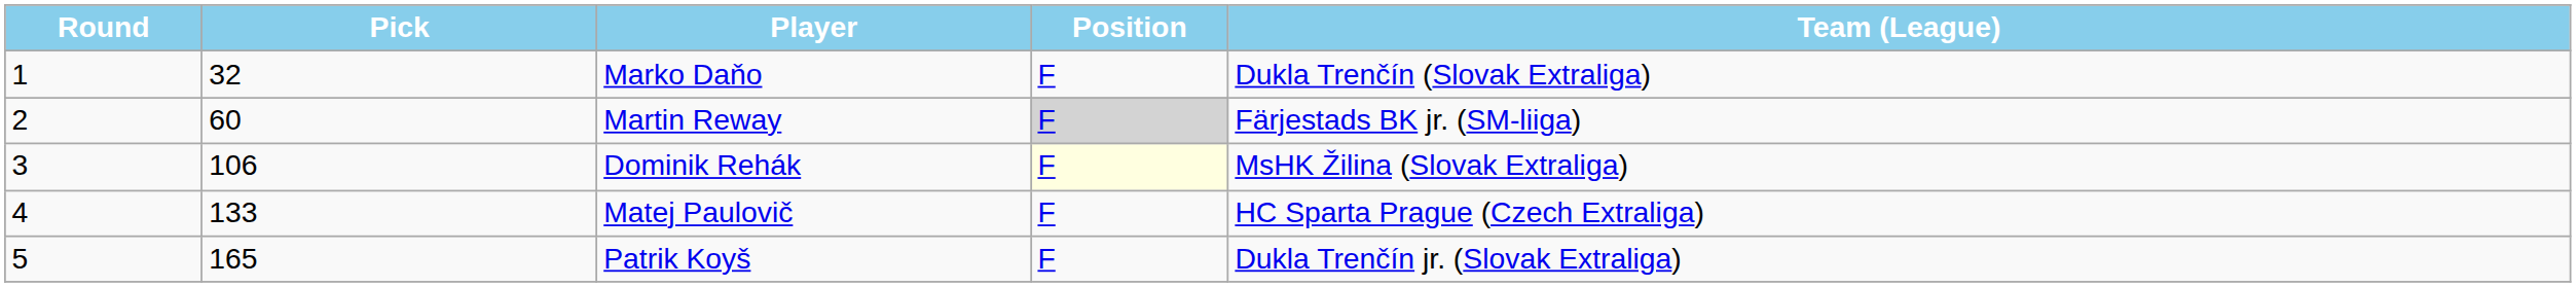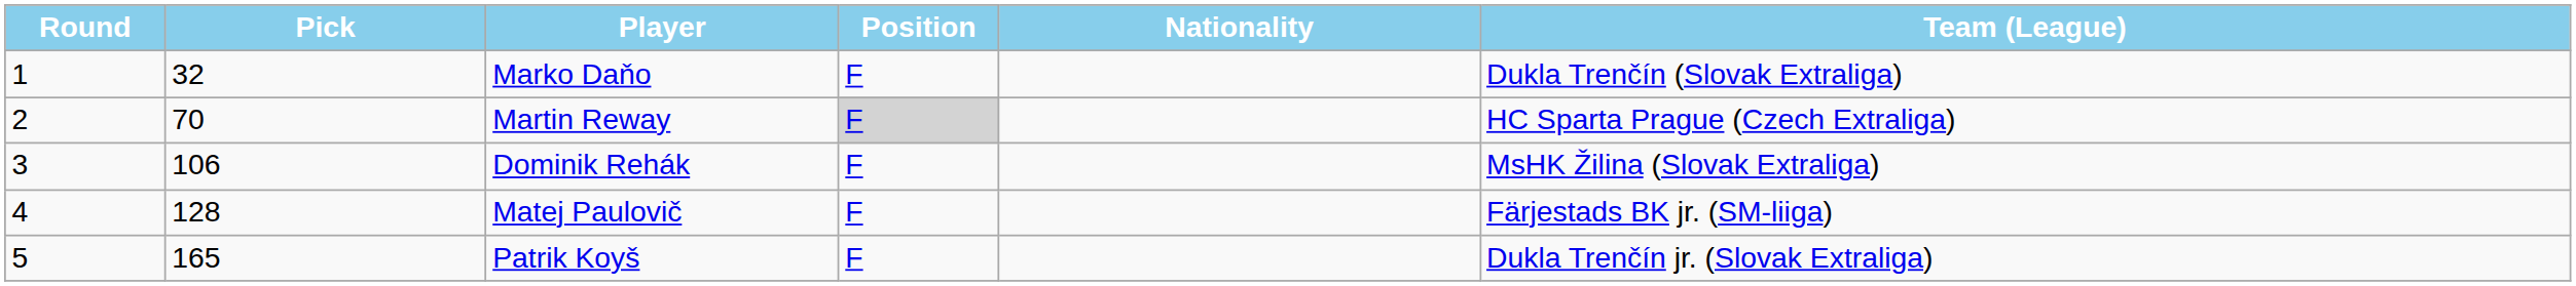 <table class="wikitable sortable sortable">
 <tr>
 <th style="background:#87CEEB; color:#FFFFFF; width:5%;">Round</th>
 <th style="background:#87CEEB; color:#FFFFFF; width:10%;">Pick</th>
 <th style="background:#87CEEB; color:#FFFFFF; width:11%;">Player</th>
 <th style="background:#87CEEB; color:#FFFFFF; width:5%;">Position</th>
+<th style="background:#87CEEB; color:#FFFFFF; width:15%;">Nationality</th>
 <th style="background:#87CEEB; color:#FFFFFF; width:34%;">Team (League)</th>
 </tr>
 <tr>
 <td>1</td>
 <td>32</td>
 <td><a href='#'>Marko Daňo</a></td>
 <td><a href='#'>F</a></td>
+<td></td>
 <td><a href='#'>Dukla Trenčín</a> (<a href='#'>Slovak Extraliga</a>)</td>
 </tr>
 <tr>
 <td>2</td>
-<td>60</td>
+<td>70</td>
 <td><a href='#'>Martin Reway</a></td>
 <td style="background: lightgrey;"><a href='#'>F</a></td>
-<td><a href='#'>Färjestads BK</a> jr. (<a href='#'>SM-liiga</a>)</td>
+<td></td>
+<td><a href='#'>HC Sparta Prague</a> (<a href='#'>Czech Extraliga</a>)</td>
 </tr>
 <tr>
 <td>3</td>
 <td>106</td>
 <td><a href='#'>Dominik Rehák</a></td>
-<td style="background: lightyellow;"><a href='#'>F</a></td>
+<td><a href='#'>F</a></td>
+<td></td>
 <td><a href='#'>MsHK Žilina</a> (<a href='#'>Slovak Extraliga</a>)</td>
 </tr>
 <tr>
 <td>4</td>
-<td>133</td>
+<td>128</td>
 <td><a href='#'>Matej Paulovič</a></td>
 <td><a href='#'>F</a></td>
-<td><a href='#'>HC Sparta Prague</a> (<a href='#'>Czech Extraliga</a>)</td>
+<td></td>
+<td><a href='#'>Färjestads BK</a> jr. (<a href='#'>SM-liiga</a>)</td>
 </tr>
 <tr>
 <td>5</td>
 <td>165</td>
 <td><a href='#'>Patrik Koyš</a></td>
 <td><a href='#'>F</a></td>
+<td></td>
 <td><a href='#'>Dukla Trenčín</a> jr. (<a href='#'>Slovak Extraliga</a>)</td>
 </tr>
 </table>
